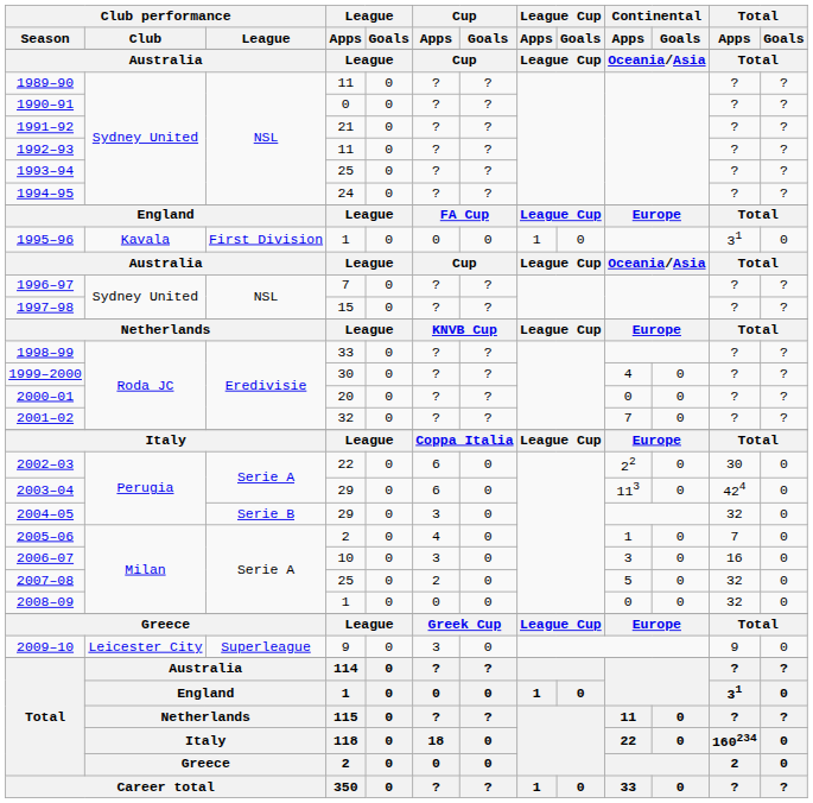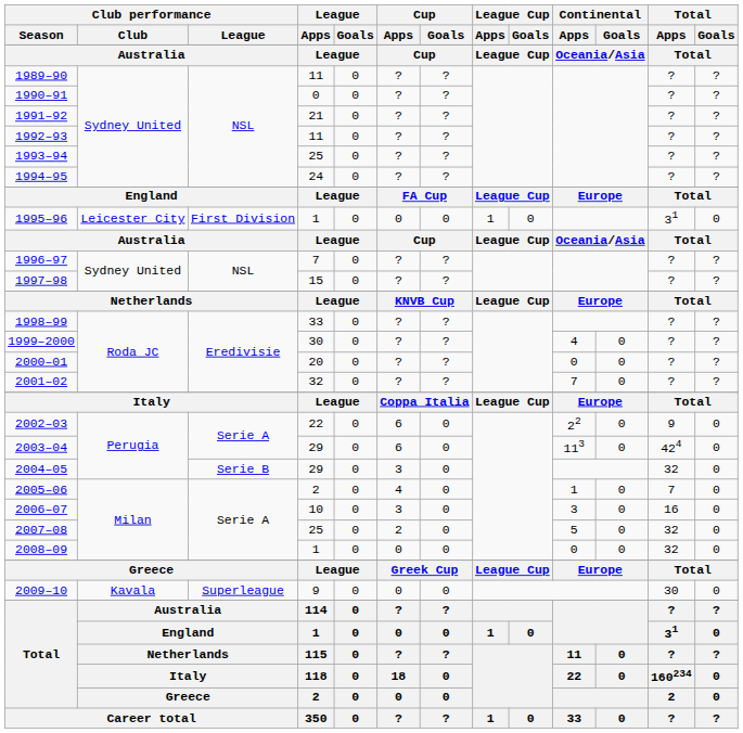 <table class="wikitable" style="text-align:center">
 <tr>
 <th colspan=3>Club performance</th>
 <th colspan=2>League</th>
 <th colspan=2>Cup</th>
 <th colspan=2>League Cup</th>
 <th colspan=2>Continental</th>
 <th colspan=2>Total</th>
 </tr>
 <tr>
 <th>Season</th>
 <th>Club</th>
 <th>League</th>
 <th>Apps</th>
 <th>Goals</th>
 <th>Apps</th>
 <th>Goals</th>
 <th>Apps</th>
 <th>Goals</th>
 <th>Apps</th>
 <th>Goals</th>
 <th>Apps</th>
 <th>Goals</th>
 </tr>
 <tr>
 </tr>
 <tr>
 <th colspan=3>Australia</th>
 <th colspan=2>League</th>
 <th colspan=2>Cup</th>
 <th colspan=2>League Cup</th>
 <th colspan=2><a href='#'>Oceania</a>/<a href='#'>Asia</a></th>
 <th colspan=2>Total</th>
 </tr>
 <tr>
 <td><a href='#'>1989–90</a></td>
 <td rowspan=6><a href='#'>Sydney United</a></td>
 <td rowspan=6><a href='#'>NSL</a></td>
 <td>11</td>
 <td>0</td>
 <td>?</td>
 <td>?</td>
 <td rowspan=6 colspan=2></td>
 <td rowspan=6 colspan=2></td>
 <td>?</td>
 <td>?</td>
 </tr>
 <tr>
 <td><a href='#'>1990–91</a></td>
 <td>0</td>
 <td>0</td>
 <td>?</td>
 <td>?</td>
 <td>?</td>
 <td>?</td>
 </tr>
 <tr>
 <td><a href='#'>1991–92</a></td>
 <td>21</td>
 <td>0</td>
 <td>?</td>
 <td>?</td>
 <td>?</td>
 <td>?</td>
 </tr>
 <tr>
 <td><a href='#'>1992–93</a></td>
 <td>11</td>
 <td>0</td>
 <td>?</td>
 <td>?</td>
 <td>?</td>
 <td>?</td>
 </tr>
 <tr>
 <td><a href='#'>1993–94</a></td>
 <td>25</td>
 <td>0</td>
 <td>?</td>
 <td>?</td>
 <td>?</td>
 <td>?</td>
 </tr>
 <tr>
 <td><a href='#'>1994–95</a></td>
 <td>24</td>
 <td>0</td>
 <td>?</td>
 <td>?</td>
 <td>?</td>
 <td>?</td>
 </tr>
 <tr>
 </tr>
 <tr>
 <th colspan=3>England</th>
 <th colspan=2>League</th>
 <th colspan=2><a href='#'>FA Cup</a></th>
 <th colspan=2><a href='#'>League Cup</a></th>
 <th colspan=2><a href='#'>Europe</a></th>
 <th colspan=2>Total</th>
 </tr>
 <tr>
 <td><a href='#'>1995–96</a></td>
-<td><a href='#'>Kavala</a></td>
+<td><a href='#'>Leicester City</a></td>
 <td><a href='#'>First Division</a></td>
 <td>1</td>
 <td>0</td>
 <td>0</td>
 <td>0</td>
 <td>1</td>
 <td>0</td>
 <td colspan=2></td>
 <td>3<sup>1</sup></td>
 <td>0</td>
 </tr>
 <tr>
 <th colspan=3>Australia</th>
 <th colspan=2>League</th>
 <th colspan=2>Cup</th>
 <th colspan=2>League Cup</th>
 <th colspan=2><a href='#'>Oceania</a>/<a href='#'>Asia</a></th>
 <th colspan=2>Total</th>
 </tr>
 <tr>
 <td><a href='#'>1996–97</a></td>
 <td rowspan=2>Sydney United</td>
 <td rowspan=2>NSL</td>
 <td>7</td>
 <td>0</td>
 <td>?</td>
 <td>?</td>
 <td rowspan=2 colspan=2></td>
 <td rowspan=2 colspan=2></td>
 <td>?</td>
 <td>?</td>
 </tr>
 <tr>
 <td><a href='#'>1997–98</a></td>
 <td>15</td>
 <td>0</td>
 <td>?</td>
 <td>?</td>
 <td>?</td>
 <td>?</td>
 </tr>
 <tr>
 </tr>
 <tr>
 <th colspan=3>Netherlands</th>
 <th colspan=2>League</th>
 <th colspan=2><a href='#'>KNVB Cup</a></th>
 <th colspan=2>League Cup</th>
 <th colspan=2><a href='#'>Europe</a></th>
 <th colspan=2>Total</th>
 </tr>
 <tr>
 <td><a href='#'>1998–99</a></td>
 <td rowspan=4><a href='#'>Roda JC</a></td>
 <td rowspan=4><a href='#'>Eredivisie</a></td>
 <td>33</td>
 <td>0</td>
 <td>?</td>
 <td>?</td>
 <td rowspan=4 colspan=2></td>
 <td colspan=2></td>
 <td>?</td>
 <td>?</td>
 </tr>
 <tr>
 <td><a href='#'>1999–2000</a></td>
 <td>30</td>
 <td>0</td>
 <td>?</td>
 <td>?</td>
 <td>4</td>
 <td>0</td>
 <td>?</td>
 <td>?</td>
 </tr>
 <tr>
 <td><a href='#'>2000–01</a></td>
 <td>20</td>
 <td>0</td>
 <td>?</td>
 <td>?</td>
 <td>0</td>
 <td>0</td>
 <td>?</td>
 <td>?</td>
 </tr>
 <tr>
 <td><a href='#'>2001–02</a></td>
 <td>32</td>
 <td>0</td>
 <td>?</td>
 <td>?</td>
 <td>7</td>
 <td>0</td>
 <td>?</td>
 <td>?</td>
 </tr>
 <tr>
 </tr>
 <tr>
 <th colspan=3>Italy</th>
 <th colspan=2>League</th>
 <th colspan=2><a href='#'>Coppa Italia</a></th>
 <th colspan=2>League Cup</th>
 <th colspan=2><a href='#'>Europe</a></th>
 <th colspan=2>Total</th>
 </tr>
 <tr>
 <td><a href='#'>2002–03</a></td>
 <td rowspan=3><a href='#'>Perugia</a></td>
 <td rowspan=2><a href='#'>Serie A</a></td>
 <td>22</td>
 <td>0</td>
 <td>6</td>
 <td>0</td>
 <td rowspan=7 colspan=2></td>
 <td>2<sup>2</sup></td>
 <td>0</td>
-<td>30</td>
+<td>9</td>
 <td>0</td>
 </tr>
 <tr>
 <td><a href='#'>2003–04</a></td>
 <td>29</td>
 <td>0</td>
 <td>6</td>
 <td>0</td>
 <td>11<sup>3</sup></td>
 <td>0</td>
 <td>42<sup>4</sup></td>
 <td>0</td>
 </tr>
 <tr>
 <td><a href='#'>2004–05</a></td>
 <td><a href='#'>Serie B</a></td>
 <td>29</td>
 <td>0</td>
 <td>3</td>
 <td>0</td>
 <td colspan=2></td>
 <td>32</td>
 <td>0</td>
 </tr>
 <tr>
 <td><a href='#'>2005–06</a></td>
 <td rowspan=4><a href='#'>Milan</a></td>
 <td rowspan=4>Serie A</td>
 <td>2</td>
 <td>0</td>
 <td>4</td>
 <td>0</td>
 <td>1</td>
 <td>0</td>
 <td>7</td>
 <td>0</td>
 </tr>
 <tr>
 <td><a href='#'>2006–07</a></td>
 <td>10</td>
 <td>0</td>
 <td>3</td>
 <td>0</td>
 <td>3</td>
 <td>0</td>
 <td>16</td>
 <td>0</td>
 </tr>
 <tr>
 <td><a href='#'>2007–08</a></td>
 <td>25</td>
 <td>0</td>
 <td>2</td>
 <td>0</td>
 <td>5</td>
 <td>0</td>
 <td>32</td>
 <td>0</td>
 </tr>
 <tr>
 <td><a href='#'>2008–09</a></td>
 <td>1</td>
 <td>0</td>
 <td>0</td>
 <td>0</td>
 <td>0</td>
 <td>0</td>
 <td>32</td>
 <td>0</td>
 </tr>
 <tr>
 </tr>
 <tr>
 <th colspan=3>Greece</th>
 <th colspan=2>League</th>
 <th colspan=2><a href='#'>Greek Cup</a></th>
 <th colspan=2><a href='#'>League Cup</a></th>
 <th colspan=2><a href='#'>Europe</a></th>
 <th colspan=2>Total</th>
 </tr>
 <tr>
 <td><a href='#'>2009–10</a></td>
-<td><a href='#'>Leicester City</a></td>
+<td><a href='#'>Kavala</a></td>
 <td><a href='#'>Superleague</a></td>
 <td>9</td>
 <td>0</td>
-<td>3</td>
+<td>0</td>
 <td>0</td>
 <td colspan=4></td>
-<td>9</td>
+<td>30</td>
 <td>0</td>
 </tr>
 <tr>
 </tr>
 <tr>
 <th rowspan=5>Total</th>
 <th colspan=2>Australia</th>
 <th>114</th>
 <th>0</th>
 <th>?</th>
 <th>?</th>
 <th colspan=2></th>
 <th rowspan=2 colspan=2></th>
 <th>?</th>
 <th>?</th>
 </tr>
 <tr>
 <th colspan=2>England</th>
 <th>1</th>
 <th>0</th>
 <th>0</th>
 <th>0</th>
 <th>1</th>
 <th>0</th>
 <th>3<sup>1</sup></th>
 <th>0</th>
 </tr>
 <tr>
 <th colspan=2>Netherlands</th>
 <th>115</th>
 <th>0</th>
 <th>?</th>
 <th>?</th>
 <th rowspan=3 colspan=2></th>
 <th>11</th>
 <th>0</th>
 <th>?</th>
 <th>?</th>
 </tr>
 <tr>
 <th colspan=2>Italy</th>
 <th>118</th>
 <th>0</th>
 <th>18</th>
 <th>0</th>
 <th>22</th>
 <th>0</th>
 <th>160<sup>234</sup></th>
 <th>0</th>
 </tr>
 <tr>
 <th colspan=2>Greece</th>
 <th>2</th>
 <th>0</th>
 <th>0</th>
 <th>0</th>
 <th colspan=2></th>
 <th>2</th>
 <th>0</th>
 </tr>
 <tr>
 <th colspan=3>Career total</th>
 <th>350</th>
 <th>0</th>
 <th>?</th>
 <th>?</th>
 <th>1</th>
 <th>0</th>
 <th>33</th>
 <th>0</th>
 <th>?</th>
 <th>?</th>
 </tr>
 </table>
